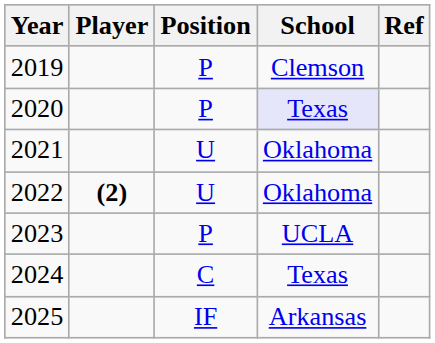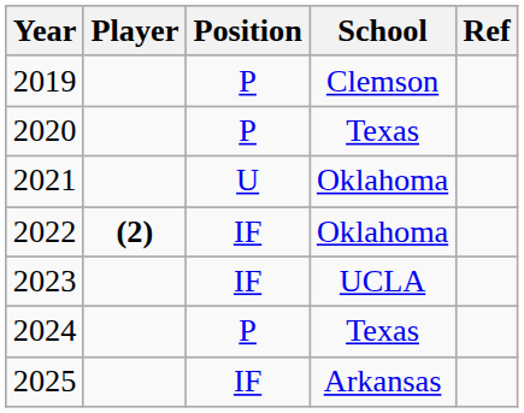 <table class="wikitable sortable plainrowheaders" style="text-align:center;">
 <tr>
 <th scope="col">Year</th>
 <th scope="col">Player</th>
 <th scope="col">Position</th>
 <th scope="col">School</th>
 <th scope="col" class="unsortable">Ref</th>
 </tr>
 <tr>
 <td>2019</td>
 <td></td>
 <td><a href='#'>P</a></td>
 <td><a href='#'>Clemson</a></td>
 <td></td>
 </tr>
 <tr>
 <td>2020</td>
 <td></td>
 <td><a href='#'>P</a></td>
-<td style="background: lavender;"><a href='#'>Texas</a></td>
+<td><a href='#'>Texas</a></td>
 <td></td>
 </tr>
 <tr>
 <td>2021</td>
 <td></td>
 <td><a href='#'>U</a></td>
 <td><a href='#'>Oklahoma</a></td>
 <td></td>
 </tr>
 <tr>
 <td>2022</td>
 <td><strong> (2)</strong></td>
-<td><a href='#'>U</a></td>
+<td><a href='#'>IF</a></td>
 <td><a href='#'>Oklahoma</a></td>
 <td></td>
 </tr>
 <tr>
 <td>2023</td>
 <td></td>
-<td><a href='#'>P</a></td>
+<td><a href='#'>IF</a></td>
 <td><a href='#'>UCLA</a></td>
 <td></td>
 </tr>
 <tr>
 <td>2024</td>
 <td></td>
-<td><a href='#'>C</a></td>
+<td><a href='#'>P</a></td>
 <td><a href='#'>Texas</a></td>
 <td></td>
 </tr>
 <tr>
 <td>2025</td>
 <td></td>
 <td><a href='#'>IF</a></td>
 <td><a href='#'>Arkansas</a></td>
 <td></td>
 </tr>
 </table>
